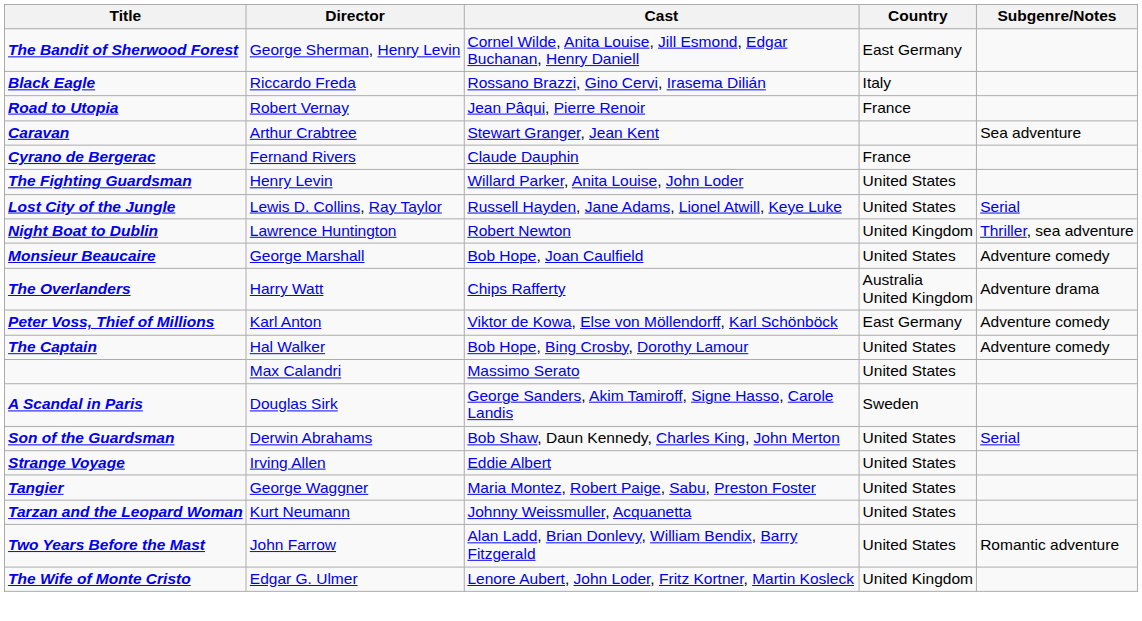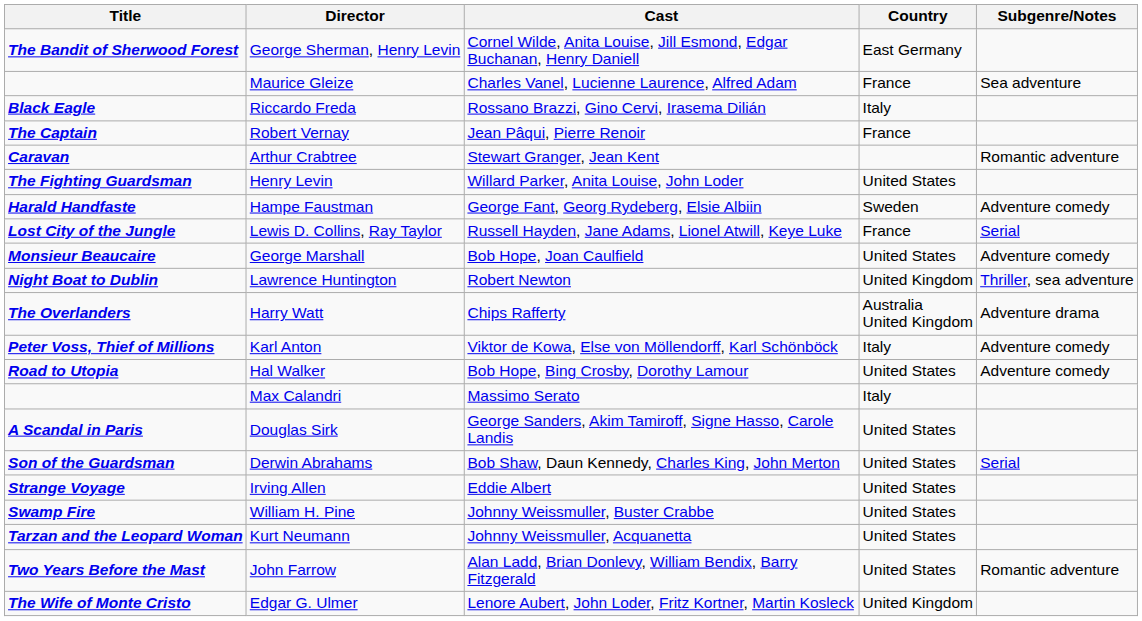 <table class="wikitable">
 <tr>
 <th>Title</th>
 <th>Director</th>
 <th style="width: 400px;">Cast</th>
 <th>Country</th>
 <th>Subgenre/Notes</th>
 </tr>
 <tr>
 <td><strong><em><a href='#'>The Bandit of Sherwood Forest</a></em></strong></td>
 <td><a href='#'>George Sherman</a>, <a href='#'>Henry Levin</a></td>
 <td><a href='#'>Cornel Wilde</a>, <a href='#'>Anita Louise</a>, <a href='#'>Jill Esmond</a>, <a href='#'>Edgar Buchanan</a>, <a href='#'>Henry Daniell</a></td>
 <td>East Germany</td>
 <td></td>
 </tr>
 <tr>
+<td><strong><em></em></strong></td>
+<td><a href='#'>Maurice Gleize</a></td>
+<td><a href='#'>Charles Vanel</a>, <a href='#'>Lucienne Laurence</a>, <a href='#'>Alfred Adam</a></td>
+<td>France</td>
+<td>Sea adventure</td>
+</tr>
+<tr>
 <td><strong><em><a href='#'>Black Eagle</a></em></strong></td>
 <td><a href='#'>Riccardo Freda</a></td>
 <td><a href='#'>Rossano Brazzi</a>, <a href='#'>Gino Cervi</a>, <a href='#'>Irasema Dilián</a></td>
 <td>Italy</td>
 <td></td>
 </tr>
 <tr>
-<td><strong><em><a href='#'>Road to Utopia</a></em></strong></td>
+<td><strong><em><a href='#'>The Captain</a></em></strong></td>
 <td><a href='#'>Robert Vernay</a></td>
 <td><a href='#'>Jean Pâqui</a>, <a href='#'>Pierre Renoir</a></td>
 <td>France</td>
 <td></td>
 </tr>
 <tr>
 <td><strong><em><a href='#'>Caravan</a></em></strong></td>
 <td><a href='#'>Arthur Crabtree</a></td>
 <td><a href='#'>Stewart Granger</a>, <a href='#'>Jean Kent</a></td>
 <td></td>
-<td>Sea adventure</td>
-</tr>
-<tr>
-<td><strong><em><a href='#'>Cyrano de Bergerac</a></em></strong></td>
-<td><a href='#'>Fernand Rivers</a></td>
-<td><a href='#'>Claude Dauphin</a></td>
-<td>France</td>
-<td></td>
+<td>Romantic adventure</td>
 </tr>
 <tr>
 <td><strong><em><a href='#'>The Fighting Guardsman</a></em></strong></td>
 <td><a href='#'>Henry Levin</a></td>
 <td><a href='#'>Willard Parker</a>, <a href='#'>Anita Louise</a>, <a href='#'>John Loder</a></td>
 <td>United States</td>
 <td></td>
 </tr>
 <tr>
+<td><strong><em><a href='#'>Harald Handfaste</a></em></strong></td>
+<td><a href='#'>Hampe Faustman</a></td>
+<td><a href='#'>George Fant</a>, <a href='#'>Georg Rydeberg</a>, <a href='#'>Elsie Albiin</a></td>
+<td>Sweden</td>
+<td>Adventure comedy</td>
+</tr>
+<tr>
 <td><strong><em><a href='#'>Lost City of the Jungle</a></em></strong></td>
 <td><a href='#'>Lewis D. Collins</a>, <a href='#'>Ray Taylor</a></td>
 <td><a href='#'>Russell Hayden</a>, <a href='#'>Jane Adams</a>, <a href='#'>Lionel Atwill</a>, <a href='#'>Keye Luke</a></td>
+<td>France</td>
+<td><a href='#'>Serial</a></td>
+</tr>
+<tr>
+<td><strong><em><a href='#'>Monsieur Beaucaire</a></em></strong></td>
+<td><a href='#'>George Marshall</a></td>
+<td><a href='#'>Bob Hope</a>, <a href='#'>Joan Caulfield</a></td>
 <td>United States</td>
-<td><a href='#'>Serial</a></td>
+<td>Adventure comedy</td>
 </tr>
 <tr>
 <td><strong><em><a href='#'>Night Boat to Dublin</a></em></strong></td>
 <td><a href='#'>Lawrence Huntington</a></td>
 <td><a href='#'>Robert Newton</a></td>
 <td>United Kingdom</td>
 <td><a href='#'>Thriller</a>, sea adventure</td>
-</tr>
-<tr>
-<td><strong><em><a href='#'>Monsieur Beaucaire</a></em></strong></td>
-<td><a href='#'>George Marshall</a></td>
-<td><a href='#'>Bob Hope</a>, <a href='#'>Joan Caulfield</a></td>
-<td>United States</td>
-<td>Adventure comedy</td>
 </tr>
 <tr>
 <td><strong><em><a href='#'>The Overlanders</a></em></strong></td>
 <td><a href='#'>Harry Watt</a></td>
 <td><a href='#'>Chips Rafferty</a></td>
 <td>Australia<br>United Kingdom</td>
 <td>Adventure drama</td>
 </tr>
 <tr>
 <td><strong><em><a href='#'>Peter Voss, Thief of Millions</a></em></strong></td>
 <td><a href='#'>Karl Anton</a></td>
 <td><a href='#'>Viktor de Kowa</a>, <a href='#'>Else von Möllendorff</a>, <a href='#'>Karl Schönböck</a></td>
-<td>East Germany</td>
+<td>Italy</td>
 <td>Adventure comedy</td>
 </tr>
 <tr>
-<td><strong><em><a href='#'>The Captain</a></em></strong></td>
+<td><strong><em><a href='#'>Road to Utopia</a></em></strong></td>
 <td><a href='#'>Hal Walker</a></td>
 <td><a href='#'>Bob Hope</a>, <a href='#'>Bing Crosby</a>, <a href='#'>Dorothy Lamour</a></td>
 <td>United States</td>
 <td>Adventure comedy</td>
 </tr>
 <tr>
 <td><strong><em></em></strong></td>
 <td><a href='#'>Max Calandri</a></td>
 <td><a href='#'>Massimo Serato</a></td>
-<td>United States</td>
+<td>Italy</td>
 <td></td>
 </tr>
 <tr>
 <td><strong><em><a href='#'>A Scandal in Paris</a></em></strong></td>
 <td><a href='#'>Douglas Sirk</a></td>
 <td><a href='#'>George Sanders</a>, <a href='#'>Akim Tamiroff</a>, <a href='#'>Signe Hasso</a>, <a href='#'>Carole Landis</a></td>
-<td>Sweden</td>
+<td>United States</td>
 <td></td>
 </tr>
 <tr>
 <td><strong><em><a href='#'>Son of the Guardsman</a></em></strong></td>
 <td><a href='#'>Derwin Abrahams</a></td>
 <td><a href='#'>Bob Shaw</a>, Daun Kennedy, <a href='#'>Charles King</a>, <a href='#'>John Merton</a></td>
 <td>United States</td>
 <td><a href='#'>Serial</a></td>
 </tr>
 <tr>
 <td><strong><em><a href='#'>Strange Voyage</a></em></strong></td>
 <td><a href='#'>Irving Allen</a></td>
 <td><a href='#'>Eddie Albert</a></td>
 <td>United States</td>
 <td></td>
 </tr>
 <tr>
-<td><strong><em><a href='#'>Tangier</a></em></strong></td>
-<td><a href='#'>George Waggner</a></td>
-<td><a href='#'>Maria Montez</a>, <a href='#'>Robert Paige</a>, <a href='#'>Sabu</a>, <a href='#'>Preston Foster</a></td>
+<td><strong><em><a href='#'>Swamp Fire</a></em></strong></td>
+<td><a href='#'>William H. Pine</a></td>
+<td><a href='#'>Johnny Weissmuller</a>, <a href='#'>Buster Crabbe</a></td>
 <td>United States</td>
 <td></td>
 </tr>
 <tr>
 <td><strong><em><a href='#'>Tarzan and the Leopard Woman</a></em></strong></td>
 <td><a href='#'>Kurt Neumann</a></td>
 <td><a href='#'>Johnny Weissmuller</a>, <a href='#'>Acquanetta</a></td>
 <td>United States</td>
 <td></td>
 </tr>
 <tr>
 <td><strong><em><a href='#'>Two Years Before the Mast</a></em></strong></td>
 <td><a href='#'>John Farrow</a></td>
 <td><a href='#'>Alan Ladd</a>, <a href='#'>Brian Donlevy</a>, <a href='#'>William Bendix</a>, <a href='#'>Barry Fitzgerald</a></td>
 <td>United States</td>
 <td>Romantic adventure</td>
 </tr>
 <tr>
 <td><strong><em><a href='#'>The Wife of Monte Cristo</a></em></strong></td>
 <td><a href='#'>Edgar G. Ulmer</a></td>
 <td><a href='#'>Lenore Aubert</a>, <a href='#'>John Loder</a>, <a href='#'>Fritz Kortner</a>, <a href='#'>Martin Kosleck</a></td>
 <td>United Kingdom</td>
 <td></td>
 </tr>
 </table>
